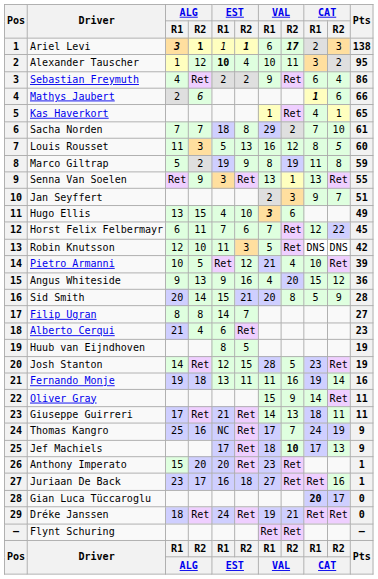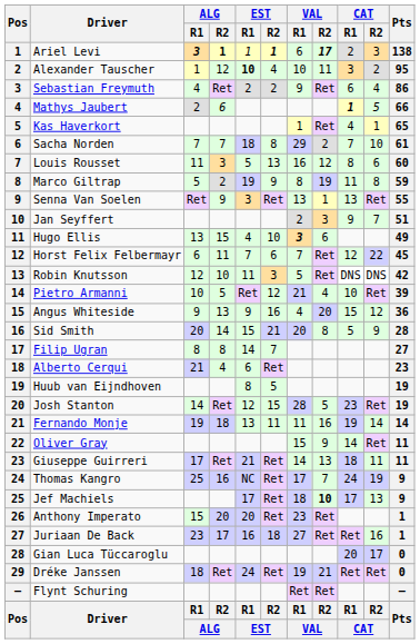 <table class="wikitable" style="font-size: 85%; text-align: center;">
 <tr>
 <th rowspan="2" valign="middle">Pos</th>
 <th rowspan="2" valign="middle">Driver</th>
 <th colspan="2"><a href='#'>ALG</a><br></th>
 <th colspan="2"><a href='#'>EST</a><br></th>
 <th colspan="2"><a href='#'>VAL</a><br></th>
 <th colspan="2"><a href='#'>CAT</a><br></th>
 <th rowspan="2" valign="middle">Pts</th>
 </tr>
 <tr>
 <th>R1</th>
 <th>R2</th>
 <th>R1</th>
 <th>R2</th>
 <th>R1</th>
 <th>R2</th>
 <th>R1</th>
 <th>R2</th>
 </tr>
 <tr>
 <th>1</th>
 <td align="left"> Ariel Levi</td>
 <td align="center" style="background-color:#ffdf9f"><strong><em>3</em></strong></td>
 <td align="center" style="background-color:#ffffbf"><strong>1</strong></td>
 <td align="center" style="background-color:#ffffbf"><em>1</em></td>
 <td align="center" style="background-color:#ffffbf"><strong><em>1</em></strong></td>
 <td align="center" style="background-color:#dfffdf">6</td>
 <td align="center" style="background-color:#dfffdf"><strong><em>17</em></strong></td>
 <td align="center" style="background-color:#dfdfdf">2</td>
 <td align="center" style="background-color:#ffdf9f">3</td>
 <th>138</th>
 </tr>
 <tr>
 <th>2</th>
 <td align="left"> Alexander Tauscher</td>
 <td align="center" style="background-color:#ffffbf">1</td>
 <td align="center" style="background-color:#dfffdf">12</td>
 <td align="center" style="background-color:#dfffdf"><strong>10</strong></td>
 <td align="center" style="background-color:#dfffdf">4</td>
 <td align="center" style="background-color:#dfffdf">10</td>
 <td align="center" style="background-color:#dfffdf">11</td>
 <td align="center" style="background-color:#ffdf9f">3</td>
 <td align="center" style="background-color:#dfdfdf">2</td>
 <th>95</th>
 </tr>
 <tr>
 <th>3</th>
 <td align="left"> <a href='#'>Sebastian Freymuth</a></td>
 <td align="center" style="background-color:#dfffdf">4</td>
 <td align="center" style="background-color:#efcfff">Ret</td>
 <td align="center" style="background-color:#dfdfdf">2</td>
 <td align="center" style="background-color:#dfdfdf">2</td>
 <td align="center" style="background-color:#dfffdf">9</td>
 <td align="center" style="background-color:#efcfff">Ret</td>
 <td align="center" style="background-color:#dfffdf">6</td>
 <td align="center" style="background-color:#dfffdf">4</td>
 <th>86</th>
 </tr>
 <tr>
 <th>4</th>
 <td align="left"> <a href='#'>Mathys Jaubert</a></td>
 <td align="center" style="background-color:#dfdfdf">2</td>
 <td align="center" style="background-color:#dfffdf"><em>6</em></td>
 <td></td>
 <td></td>
 <td></td>
 <td></td>
 <td align="center" style="background-color:#ffffbf"><strong><em>1</em></strong></td>
-<td align="center" style="background-color:#dfffdf">6</td>
+<td align="center" style="background-color:#dfffdf"><em>5</em></td>
 <th>66</th>
 </tr>
 <tr>
 <th>5</th>
 <td align="left"> <a href='#'>Kas Haverkort</a></td>
 <td></td>
 <td></td>
 <td></td>
 <td></td>
 <td align="center" style="background-color:#ffffbf">1</td>
 <td align="center" style="background-color:#efcfff">Ret</td>
 <td align="center" style="background-color:#dfffdf">4</td>
 <td align="center" style="background-color:#ffffbf">1</td>
 <th>65</th>
 </tr>
 <tr>
 <th>6</th>
 <td align="left"> Sacha Norden</td>
 <td align="center" style="background-color:#dfffdf">7</td>
 <td align="center" style="background-color:#dfffdf">7</td>
 <td align="center" style="background:#CFCFFF">18</td>
 <td align="center" style="background-color:#dfffdf">8</td>
 <td align="center" style="background:#CFCFFF">29</td>
 <td align="center" style="background-color:#dfdfdf">2</td>
 <td align="center" style="background-color:#dfffdf">7</td>
 <td align="center" style="background-color:#dfffdf">10</td>
 <th>61</th>
 </tr>
 <tr>
 <th>7</th>
 <td align="left"> Louis Rousset</td>
 <td align="center" style="background-color:#dfffdf">11</td>
 <td align="center" style="background-color:#ffdf9f">3</td>
 <td align="center" style="background-color:#dfffdf">5</td>
 <td align="center" style="background-color:#dfffdf">13</td>
 <td align="center" style="background-color:#dfffdf">16</td>
 <td align="center" style="background-color:#dfffdf">12</td>
 <td align="center" style="background-color:#dfffdf">8</td>
-<td align="center" style="background-color:#dfffdf"><em>5</em></td>
+<td align="center" style="background-color:#dfffdf">6</td>
 <th>60</th>
 </tr>
 <tr>
 <th>8</th>
 <td align="left"> Marco Giltrap</td>
 <td align="center" style="background-color:#dfffdf">5</td>
 <td align="center" style="background-color:#dfdfdf">2</td>
 <td align="center" style="background:#CFCFFF">19</td>
 <td align="center" style="background-color:#dfffdf">9</td>
 <td align="center" style="background-color:#dfffdf">8</td>
 <td align="center" style="background:#CFCFFF">19</td>
 <td align="center" style="background-color:#dfffdf">11</td>
 <td align="center" style="background-color:#dfffdf">8</td>
 <th>59</th>
 </tr>
 <tr>
 <th>9</th>
 <td align="left"> Senna Van Soelen</td>
 <td align="center" style="background:#efcfff">Ret</td>
 <td align="center" style="background-color:#dfffdf">9</td>
 <td align="center" style="background-color:#ffdf9f">3</td>
 <td align="center" style="background:#efcfff">Ret</td>
 <td align="center" style="background-color:#dfffdf">13</td>
 <td align="center" style="background-color:#ffffbf">1</td>
 <td align="center" style="background-color:#dfffdf">13</td>
 <td align="center" style="background-color:#efcfff">Ret</td>
 <th>55</th>
 </tr>
 <tr>
 <th>10</th>
 <td align="left"> Jan Seyffert</td>
 <td></td>
 <td></td>
 <td></td>
 <td></td>
 <td align="center" style="background-color:#dfdfdf">2</td>
 <td align="center" style="background-color:#ffdf9f">3</td>
 <td align="center" style="background-color:#dfffdf">9</td>
 <td align="center" style="background-color:#dfffdf">7</td>
 <th>51</th>
 </tr>
 <tr>
 <th>11</th>
 <td align="left"> Hugo Ellis</td>
 <td align="center" style="background-color:#dfffdf">13</td>
 <td align="center" style="background-color:#dfffdf">15</td>
 <td align="center" style="background-color:#dfffdf">4</td>
 <td align="center" style="background-color:#dfffdf">10</td>
 <td align="center" style="background-color:#ffdf9f"><strong><em>3</em></strong></td>
 <td align="center" style="background-color:#dfffdf">6</td>
 <td></td>
 <td></td>
 <th>49</th>
 </tr>
 <tr>
 <th>12</th>
 <td align="left" nowrap> Horst Felix Felbermayr</td>
 <td align="center" style="background-color:#dfffdf">6</td>
 <td align="center" style="background-color:#dfffdf">11</td>
 <td align="center" style="background-color:#dfffdf">7</td>
 <td align="center" style="background-color:#dfffdf">6</td>
 <td align="center" style="background-color:#dfffdf">7</td>
 <td align="center" style="background-color:#efcfff">Ret</td>
 <td align="center" style="background-color:#dfffdf">12</td>
 <td align="center" style="background:#CFCFFF">22</td>
 <th>45</th>
 </tr>
 <tr>
 <th>13</th>
 <td align="left"> Robin Knutsson</td>
 <td align="center" style="background-color:#dfffdf">12</td>
 <td align="center" style="background-color:#dfffdf">10</td>
 <td align="center" style="background-color:#dfffdf">11</td>
 <td align="center" style="background-color:#ffdf9f">3</td>
 <td align="center" style="background-color:#dfffdf">5</td>
 <td align="center" style="background-color:#efcfff">Ret</td>
 <td align="center" style="background-color:#ffffff">DNS</td>
 <td align="center" style="background-color:#ffffff">DNS</td>
 <th>42</th>
 </tr>
 <tr>
 <th>14</th>
 <td align="left"> <a href='#'>Pietro Armanni</a></td>
 <td align="center" style="background-color:#dfffdf">10</td>
 <td align="center" style="background-color:#dfffdf">5</td>
 <td align="center" style="background-color:#efcfff">Ret</td>
 <td align="center" style="background-color:#dfffdf">12</td>
 <td align="center" style="background:#CFCFFF">21</td>
 <td align="center" style="background-color:#dfffdf">4</td>
 <td align="center" style="background-color:#dfffdf">10</td>
 <td align="center" style="background-color:#efcfff">Ret</td>
 <th>39</th>
 </tr>
 <tr>
 <th>15</th>
 <td align="left"> Angus Whiteside</td>
 <td align="center" style="background-color:#dfffdf">9</td>
 <td align="center" style="background-color:#dfffdf">13</td>
 <td align="center" style="background-color:#dfffdf">9</td>
 <td align="center" style="background-color:#dfffdf">16</td>
 <td align="center" style="background-color:#dfffdf">4</td>
 <td align="center" style="background:#CFCFFF">20</td>
 <td align="center" style="background-color:#dfffdf">15</td>
 <td align="center" style="background-color:#dfffdf">12</td>
 <th>36</th>
 </tr>
 <tr>
 <th>16</th>
 <td align="left"> Sid Smith</td>
 <td align="center" style="background:#CFCFFF">20</td>
 <td align="center" style="background-color:#dfffdf">14</td>
 <td align="center" style="background-color:#dfffdf">15</td>
 <td align="center" style="background:#CFCFFF">21</td>
 <td align="center" style="background:#CFCFFF">20</td>
 <td align="center" style="background-color:#dfffdf">8</td>
 <td align="center" style="background-color:#dfffdf">5</td>
 <td align="center" style="background-color:#dfffdf">9</td>
 <th>28</th>
 </tr>
 <tr>
 <th>17</th>
 <td align="left"> <a href='#'>Filip Ugran</a></td>
 <td align="center" style="background-color:#dfffdf">8</td>
 <td align="center" style="background-color:#dfffdf">8</td>
 <td align="center" style="background-color:#dfffdf">14</td>
 <td align="center" style="background-color:#dfffdf">7</td>
 <td></td>
 <td></td>
 <td></td>
 <td></td>
 <th>27</th>
 </tr>
 <tr>
 <th>18</th>
 <td align="left"> <a href='#'>Alberto Cerqui</a></td>
 <td align="center" style="background:#CFCFFF">21</td>
 <td align="center" style="background-color:#dfffdf">4</td>
 <td align="center" style="background-color:#dfffdf">6</td>
 <td align="center" style="background:#efcfff">Ret</td>
 <td></td>
 <td></td>
 <td></td>
 <td></td>
 <th>23</th>
 </tr>
 <tr>
 <th>19</th>
 <td align="left"> Huub van Eijndhoven</td>
 <td></td>
 <td></td>
 <td align="center" style="background-color:#dfffdf">8</td>
 <td align="center" style="background-color:#dfffdf">5</td>
 <td></td>
 <td></td>
 <td></td>
 <td></td>
 <th>19</th>
 </tr>
 <tr>
 <th>20</th>
 <td align="left"> Josh Stanton</td>
 <td align="center" style="background-color:#dfffdf">14</td>
 <td align="center" style="background:#efcfff">Ret</td>
 <td align="center" style="background-color:#dfffdf">12</td>
 <td align="center" style="background-color:#dfffdf">15</td>
 <td align="center" style="background:#CFCFFF">28</td>
 <td align="center" style="background-color:#dfffdf">5</td>
 <td align="center" style="background:#CFCFFF">23</td>
 <td align="center" style="background-color:#efcfff">Ret</td>
 <th>19</th>
 </tr>
 <tr>
 <th>21</th>
 <td align="left"> <a href='#'>Fernando Monje</a></td>
 <td align="center" style="background:#CFCFFF">19</td>
 <td align="center" style="background:#CFCFFF">18</td>
 <td align="center" style="background-color:#dfffdf">13</td>
 <td align="center" style="background-color:#dfffdf">11</td>
 <td align="center" style="background-color:#dfffdf">11</td>
 <td align="center" style="background-color:#dfffdf">16</td>
 <td align="center" style="background:#CFCFFF">19</td>
 <td align="center" style="background-color:#dfffdf">14</td>
-<th>16</th>
+<th>14</th>
 </tr>
 <tr>
 <th>22</th>
 <td align="left"> <a href='#'>Oliver Gray</a></td>
 <td></td>
 <td></td>
 <td></td>
 <td></td>
 <td align="center" style="background-color:#dfffdf">15</td>
 <td align="center" style="background-color:#dfffdf">9</td>
 <td align="center" style="background-color:#dfffdf">14</td>
 <td align="center" style="background-color:#efcfff">Ret</td>
 <th>11</th>
 </tr>
 <tr>
 <th>23</th>
 <td align="left"> Giuseppe Guirreri</td>
 <td align="center" style="background:#CFCFFF">17</td>
 <td align="center" style="background:#efcfff">Ret</td>
 <td align="center" style="background:#CFCFFF">21</td>
 <td align="center" style="background:#efcfff">Ret</td>
 <td align="center" style="background-color:#dfffdf">14</td>
 <td align="center" style="background-color:#dfffdf">13</td>
 <td align="center" style="background:#CFCFFF">18</td>
 <td align="center" style="background-color:#dfffdf">11</td>
 <th>11</th>
 </tr>
 <tr>
 <th>24</th>
 <td align="left"> Thomas Kangro</td>
 <td align="center" style="background:#CFCFFF">25</td>
 <td align="center" style="background:#CFCFFF">16</td>
 <td align="center" style="background:#CFCFFF">NC</td>
 <td align="center" style="background:#efcfff">Ret</td>
 <td align="center" style="background:#CFCFFF">17</td>
 <td align="center" style="background-color:#dfffdf">7</td>
 <td align="center" style="background:#CFCFFF">24</td>
 <td align="center" style="background:#CFCFFF">19</td>
 <th>9</th>
 </tr>
 <tr>
 <th>25</th>
 <td align="left"> Jef Machiels</td>
 <td></td>
 <td></td>
 <td align="center" style="background:#CFCFFF">17</td>
 <td align="center" style="background:#efcfff">Ret</td>
 <td align="center" style="background:#CFCFFF">18</td>
 <td align="center" style="background-color:#dfffdf"><strong>10</strong></td>
 <td align="center" style="background:#CFCFFF">17</td>
 <td align="center" style="background-color:#dfffdf">13</td>
 <th>9</th>
 </tr>
 <tr>
 <th>26</th>
 <td align="left"> Anthony Imperato</td>
 <td align="center" style="background-color:#dfffdf">15</td>
 <td align="center" style="background:#CFCFFF">20</td>
 <td align="center" style="background:#CFCFFF">20</td>
 <td align="center" style="background:#efcfff">Ret</td>
 <td align="center" style="background:#CFCFFF">23</td>
 <td align="center" style="background-color:#efcfff">Ret</td>
 <td></td>
 <td></td>
 <th>1</th>
 </tr>
 <tr>
 <th>27</th>
 <td align="left"> Juriaan De Back</td>
 <td align="center" style="background:#CFCFFF">23</td>
 <td align="center" style="background:#CFCFFF">17</td>
 <td align="center" style="background:#CFCFFF">16</td>
 <td align="center" style="background:#CFCFFF">18</td>
 <td align="center" style="background:#CFCFFF">27</td>
 <td align="center" style="background-color:#efcfff">Ret</td>
 <td align="center" style="background-color:#efcfff">Ret</td>
 <td align="center" style="background-color:#dfffdf">16</td>
 <th>1</th>
 </tr>
 <tr>
 <th>28</th>
 <td align="left"> Gian Luca Tüccaroglu</td>
 <td></td>
 <td></td>
 <td></td>
 <td></td>
 <td></td>
 <td></td>
-<td align="center" style="background:#CFCFFF"><strong>20</strong></td>
+<td align="center" style="background:#CFCFFF">20</td>
 <td align="center" style="background:#CFCFFF">17</td>
 <th>0</th>
 </tr>
 <tr>
 <th>29</th>
 <td align="left"> Dréke Janssen</td>
 <td align="center" style="background:#CFCFFF">18</td>
 <td align="center" style="background:#efcfff">Ret</td>
 <td align="center" style="background:#CFCFFF">24</td>
 <td align="center" style="background:#efcfff">Ret</td>
 <td align="center" style="background:#CFCFFF">19</td>
 <td align="center" style="background:#CFCFFF">21</td>
 <td align="center" style="background-color:#efcfff">Ret</td>
 <td align="center" style="background-color:#efcfff">Ret</td>
 <th>0</th>
 </tr>
 <tr>
 <th>–</th>
 <td align="left"> Flynt Schuring</td>
 <td></td>
 <td></td>
 <td></td>
 <td></td>
 <td align="center" style="background:#efcfff">Ret</td>
 <td align="center" style="background-color:#efcfff">Ret</td>
 <td></td>
 <td></td>
 <th>–</th>
 </tr>
 <tr>
 <th rowspan="2">Pos</th>
 <th rowspan="2">Driver</th>
 <th>R1</th>
 <th>R2</th>
 <th>R1</th>
 <th>R2</th>
 <th>R1</th>
 <th>R2</th>
 <th>R1</th>
 <th>R2</th>
 <th rowspan="2">Pts</th>
 </tr>
 <tr>
 <th colspan="2"><a href='#'>ALG</a><br></th>
 <th colspan="2"><a href='#'>EST</a><br></th>
 <th colspan="2"><a href='#'>VAL</a><br></th>
 <th colspan="2"><a href='#'>CAT</a><br></th>
 </tr>
 </table>
